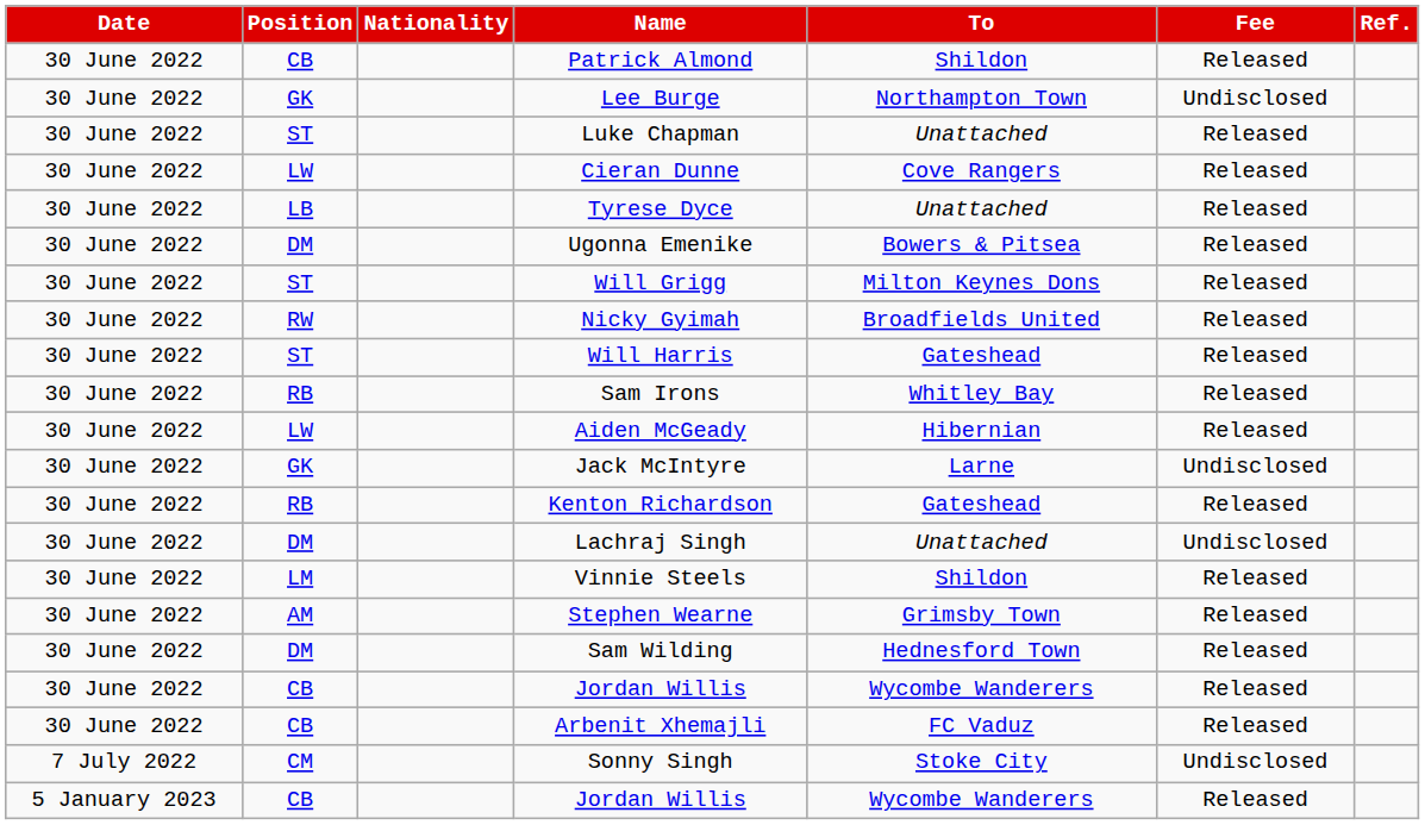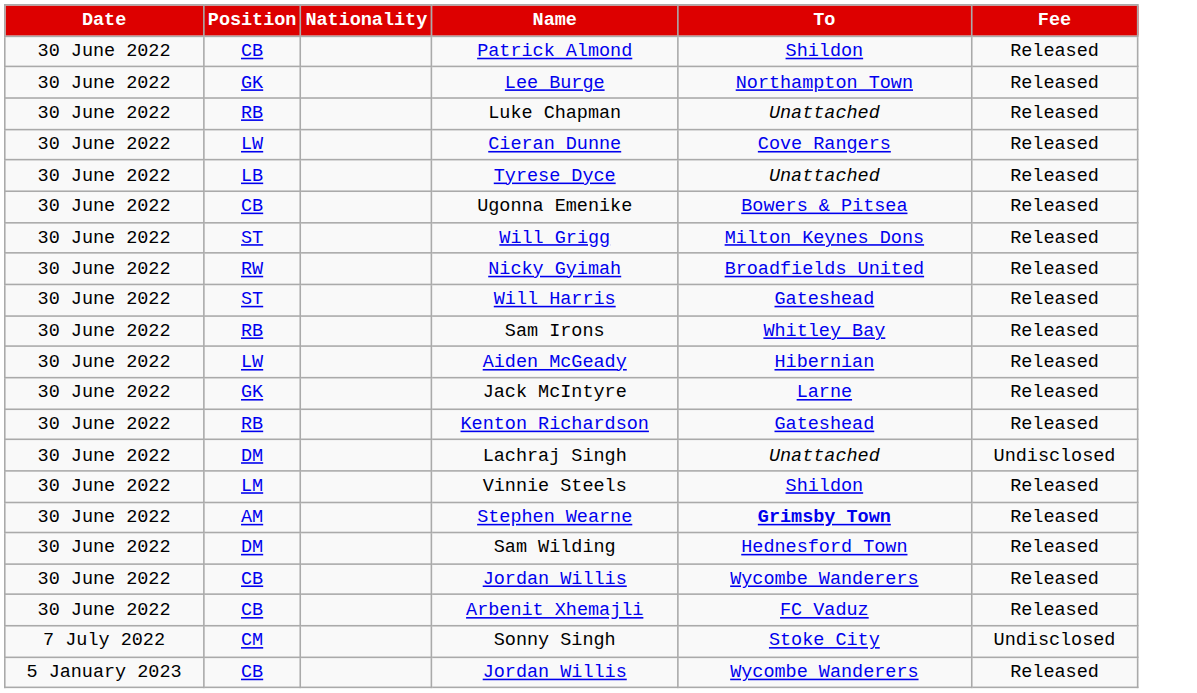 <table class="wikitable"  style="text-align:center; font-size:90%; ">
 <tr>
 <th style="color:#fff; background:#d00; width:120px;">Date</th>
 <th style="color:#fff; background:#d00; width:50px;">Position</th>
 <th style="color:#fff; background:#d00; width:50px;">Nationality</th>
 <th style="color:#fff; background:#d00; width:150px;">Name</th>
 <th style="color:#fff; background:#d00; width:180px;">To</th>
 <th style="color:#fff; background:#d00; width:100px;">Fee</th>
-<th style="color:#fff; background:#d00; width:25px;">Ref.</th>
 </tr>
 <tr>
 <td>30 June 2022</td>
 <td><a href='#'>CB</a></td>
 <td></td>
 <td><a href='#'>Patrick Almond</a></td>
 <td> <a href='#'>Shildon</a></td>
 <td>Released</td>
-<td></td>
 </tr>
 <tr>
 <td>30 June 2022</td>
 <td><a href='#'>GK</a></td>
 <td></td>
 <td><a href='#'>Lee Burge</a></td>
 <td> <a href='#'>Northampton Town</a></td>
-<td>Undisclosed</td>
-<td></td>
+<td>Released</td>
 </tr>
 <tr>
 <td>30 June 2022</td>
-<td><a href='#'>ST</a></td>
+<td><a href='#'>RB</a></td>
 <td></td>
 <td>Luke Chapman</td>
 <td> <em>Unattached</em></td>
 <td>Released</td>
-<td></td>
 </tr>
 <tr>
 <td>30 June 2022</td>
 <td><a href='#'>LW</a></td>
 <td></td>
 <td><a href='#'>Cieran Dunne</a></td>
 <td> <a href='#'>Cove Rangers</a></td>
 <td>Released</td>
-<td></td>
 </tr>
 <tr>
 <td>30 June 2022</td>
 <td><a href='#'>LB</a></td>
 <td></td>
 <td><a href='#'>Tyrese Dyce</a></td>
 <td> <em>Unattached</em></td>
 <td>Released</td>
-<td></td>
 </tr>
 <tr>
 <td>30 June 2022</td>
-<td><a href='#'>DM</a></td>
+<td><a href='#'>CB</a></td>
 <td></td>
 <td>Ugonna Emenike</td>
 <td> <a href='#'>Bowers & Pitsea</a></td>
 <td>Released</td>
-<td></td>
 </tr>
 <tr>
 <td>30 June 2022</td>
 <td><a href='#'>ST</a></td>
 <td></td>
 <td><a href='#'>Will Grigg</a></td>
 <td> <a href='#'>Milton Keynes Dons</a></td>
 <td>Released</td>
-<td></td>
 </tr>
 <tr>
 <td>30 June 2022</td>
 <td><a href='#'>RW</a></td>
 <td></td>
 <td><a href='#'>Nicky Gyimah</a></td>
 <td> <a href='#'>Broadfields United</a></td>
 <td>Released</td>
-<td></td>
 </tr>
 <tr>
 <td>30 June 2022</td>
 <td><a href='#'>ST</a></td>
 <td></td>
 <td><a href='#'>Will Harris</a></td>
 <td> <a href='#'>Gateshead</a></td>
 <td>Released</td>
-<td></td>
 </tr>
 <tr>
 <td>30 June 2022</td>
 <td><a href='#'>RB</a></td>
 <td></td>
 <td>Sam Irons</td>
 <td> <a href='#'>Whitley Bay</a></td>
 <td>Released</td>
-<td></td>
 </tr>
 <tr>
 <td>30 June 2022</td>
 <td><a href='#'>LW</a></td>
 <td></td>
 <td><a href='#'>Aiden McGeady</a></td>
 <td> <a href='#'>Hibernian</a></td>
 <td>Released</td>
-<td></td>
 </tr>
 <tr>
 <td>30 June 2022</td>
 <td><a href='#'>GK</a></td>
 <td></td>
 <td>Jack McIntyre</td>
 <td> <a href='#'>Larne</a></td>
-<td>Undisclosed</td>
-<td></td>
+<td>Released</td>
 </tr>
 <tr>
 <td>30 June 2022</td>
 <td><a href='#'>RB</a></td>
 <td></td>
 <td><a href='#'>Kenton Richardson</a></td>
 <td> <a href='#'>Gateshead</a></td>
 <td>Released</td>
-<td></td>
 </tr>
 <tr>
 <td>30 June 2022</td>
 <td><a href='#'>DM</a></td>
 <td></td>
 <td>Lachraj Singh</td>
 <td> <em>Unattached</em></td>
 <td>Undisclosed</td>
-<td></td>
 </tr>
 <tr>
 <td>30 June 2022</td>
 <td><a href='#'>LM</a></td>
 <td></td>
 <td>Vinnie Steels</td>
 <td> <a href='#'>Shildon</a></td>
 <td>Released</td>
-<td></td>
 </tr>
 <tr>
 <td>30 June 2022</td>
 <td><a href='#'>AM</a></td>
 <td></td>
 <td><a href='#'>Stephen Wearne</a></td>
-<td> <a href='#'>Grimsby Town</a></td>
+<td><strong> <a href='#'>Grimsby Town</a></strong></td>
 <td>Released</td>
-<td></td>
 </tr>
 <tr>
 <td>30 June 2022</td>
 <td><a href='#'>DM</a></td>
 <td></td>
 <td>Sam Wilding</td>
 <td> <a href='#'>Hednesford Town</a></td>
 <td>Released</td>
-<td></td>
 </tr>
 <tr>
 <td>30 June 2022</td>
 <td><a href='#'>CB</a></td>
 <td></td>
 <td><a href='#'>Jordan Willis</a></td>
 <td> <a href='#'>Wycombe Wanderers</a></td>
 <td>Released</td>
-<td></td>
 </tr>
 <tr>
 <td>30 June 2022</td>
 <td><a href='#'>CB</a></td>
 <td></td>
 <td><a href='#'>Arbenit Xhemajli</a></td>
 <td> <a href='#'>FC Vaduz</a></td>
 <td>Released</td>
-<td></td>
 </tr>
 <tr>
 <td>7 July 2022</td>
 <td><a href='#'>CM</a></td>
 <td></td>
 <td>Sonny Singh</td>
 <td> <a href='#'>Stoke City</a></td>
 <td>Undisclosed</td>
-<td></td>
 </tr>
 <tr>
 <td>5 January 2023</td>
 <td><a href='#'>CB</a></td>
 <td></td>
 <td><a href='#'>Jordan Willis</a></td>
 <td> <a href='#'>Wycombe Wanderers</a></td>
 <td>Released</td>
-<td></td>
 </tr>
 </table>
